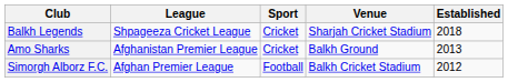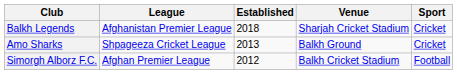 <table class="wikitable sortable">
 <tr>
 <th scope="col">Club</th>
 <th scope="col">League</th>
+<th scope="col">Established</th>
+<th scope="col">Venue</th>
 <th scope="col">Sport</th>
-<th scope="col">Venue</th>
-<th scope="col">Established</th>
 </tr>
 <tr>
 <th scope="row" style="font-weight: normal; text-align: left;"><a href='#'>Balkh Legends</a></th>
-<td><a href='#'>Shpageeza Cricket League</a></td>
+<td><a href='#'>Afghanistan Premier League</a></td>
+<td>2018</td>
+<td><a href='#'>Sharjah Cricket Stadium</a></td>
 <td><a href='#'>Cricket</a></td>
-<td><a href='#'>Sharjah Cricket Stadium</a></td>
-<td>2018</td>
 </tr>
 <tr>
 <th scope="row" style="font-weight: normal; text-align: left;"><a href='#'>Amo Sharks</a></th>
-<td><a href='#'>Afghanistan Premier League</a></td>
+<td><a href='#'>Shpageeza Cricket League</a></td>
+<td>2013</td>
+<td><a href='#'>Balkh Ground</a></td>
 <td><a href='#'>Cricket</a></td>
-<td><a href='#'>Balkh Ground</a></td>
-<td>2013</td>
 </tr>
 <tr>
 <th scope="row" style="font-weight: normal; text-align: left;"><a href='#'>Simorgh Alborz F.C.</a></th>
 <td><a href='#'>Afghan Premier League</a></td>
+<td>2012</td>
+<td><a href='#'>Balkh Cricket Stadium</a></td>
 <td><a href='#'>Football</a></td>
-<td><a href='#'>Balkh Cricket Stadium</a></td>
-<td>2012</td>
 </tr>
 </table>
